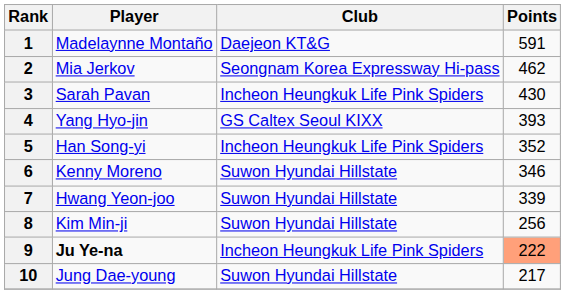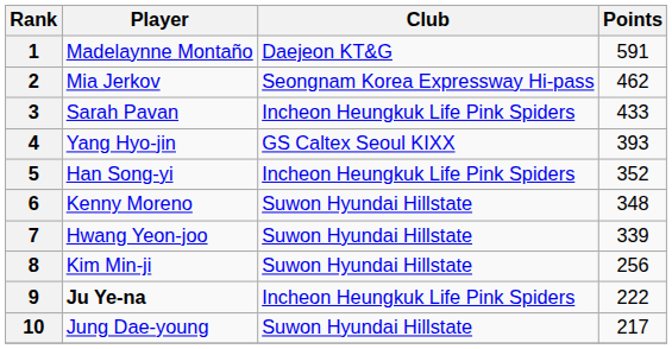 <table class=wikitable>
 <tr>
 <th>Rank</th>
 <th>Player</th>
 <th>Club</th>
 <th>Points</th>
 </tr>
 <tr>
 <th>1</th>
 <td> <a href='#'>Madelaynne Montaño</a></td>
 <td><a href='#'>Daejeon KT&G</a></td>
 <td align=center>591</td>
 </tr>
 <tr>
 <th>2</th>
 <td> <a href='#'>Mia Jerkov</a></td>
 <td><a href='#'>Seongnam Korea Expressway Hi-pass</a></td>
 <td align=center>462</td>
 </tr>
 <tr>
 <th>3</th>
 <td> <a href='#'>Sarah Pavan</a></td>
 <td><a href='#'>Incheon Heungkuk Life Pink Spiders</a></td>
-<td align=center>430</td>
+<td align=center>433</td>
 </tr>
 <tr>
 <th>4</th>
 <td> <a href='#'>Yang Hyo-jin</a></td>
 <td><a href='#'>GS Caltex Seoul KIXX</a></td>
 <td align=center>393</td>
 </tr>
 <tr>
 <th>5</th>
 <td> <a href='#'>Han Song-yi</a></td>
 <td><a href='#'>Incheon Heungkuk Life Pink Spiders</a></td>
 <td align=center>352</td>
 </tr>
 <tr>
 <th>6</th>
 <td> <a href='#'>Kenny Moreno</a></td>
 <td><a href='#'>Suwon Hyundai Hillstate</a></td>
-<td align=center>346</td>
+<td align=center>348</td>
 </tr>
 <tr>
 <th>7</th>
 <td> <a href='#'>Hwang Yeon-joo</a></td>
 <td><a href='#'>Suwon Hyundai Hillstate</a></td>
 <td align=center>339</td>
 </tr>
 <tr>
 <th>8</th>
 <td> <a href='#'>Kim Min-ji</a></td>
 <td><a href='#'>Suwon Hyundai Hillstate</a></td>
 <td align=center>256</td>
 </tr>
 <tr>
 <th>9</th>
 <td><strong> Ju Ye-na</strong></td>
 <td><a href='#'>Incheon Heungkuk Life Pink Spiders</a></td>
-<td align=center style="background: lightsalmon;">222</td>
+<td align=center>222</td>
 </tr>
 <tr>
 <th>10</th>
 <td> <a href='#'>Jung Dae-young</a></td>
 <td><a href='#'>Suwon Hyundai Hillstate</a></td>
 <td align=center>217</td>
 </tr>
 <tr>
 </tr>
 </table>
